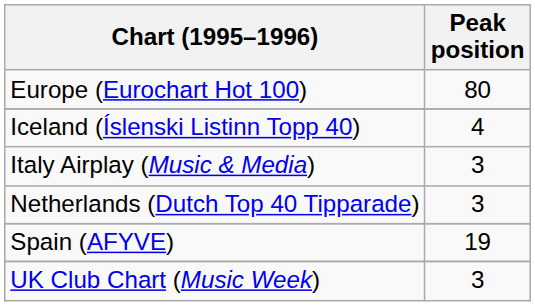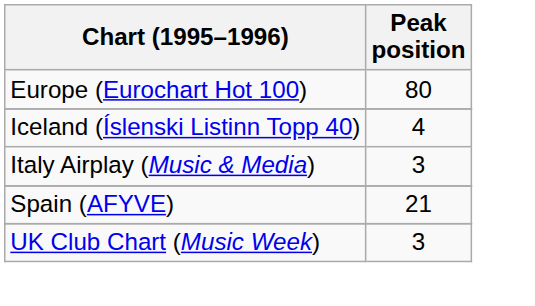 <table class="wikitable sortable">
 <tr>
 <th>Chart (1995–1996)</th>
 <th>Peak<br>position</th>
 </tr>
 <tr>
 <td>Europe (<a href='#'>Eurochart Hot 100</a>)</td>
 <td style="text-align:center;">80</td>
 </tr>
 <tr>
 </tr>
 <tr>
 <td>Iceland (<a href='#'>Íslenski Listinn Topp 40</a>)</td>
 <td style="text-align:center;">4</td>
 </tr>
 <tr>
 <td>Italy Airplay (<em><a href='#'>Music & Media</a></em>)</td>
 <td style="text-align:center;">3</td>
 </tr>
 <tr>
-<td>Netherlands (<a href='#'>Dutch Top 40 Tipparade</a>)</td>
-<td style="text-align:center;">3</td>
-</tr>
-<tr>
 </tr>
 <tr>
 </tr>
 <tr>
 </tr>
 <tr>
 <td>Spain (<a href='#'>AFYVE</a>)</td>
-<td style="text-align:center;">19</td>
+<td style="text-align:center;">21</td>
 </tr>
 <tr>
 </tr>
 <tr>
 <td><a href='#'>UK Club Chart</a> (<em><a href='#'>Music Week</a></em>)</td>
 <td style="text-align:center;">3</td>
 </tr>
 </table>
